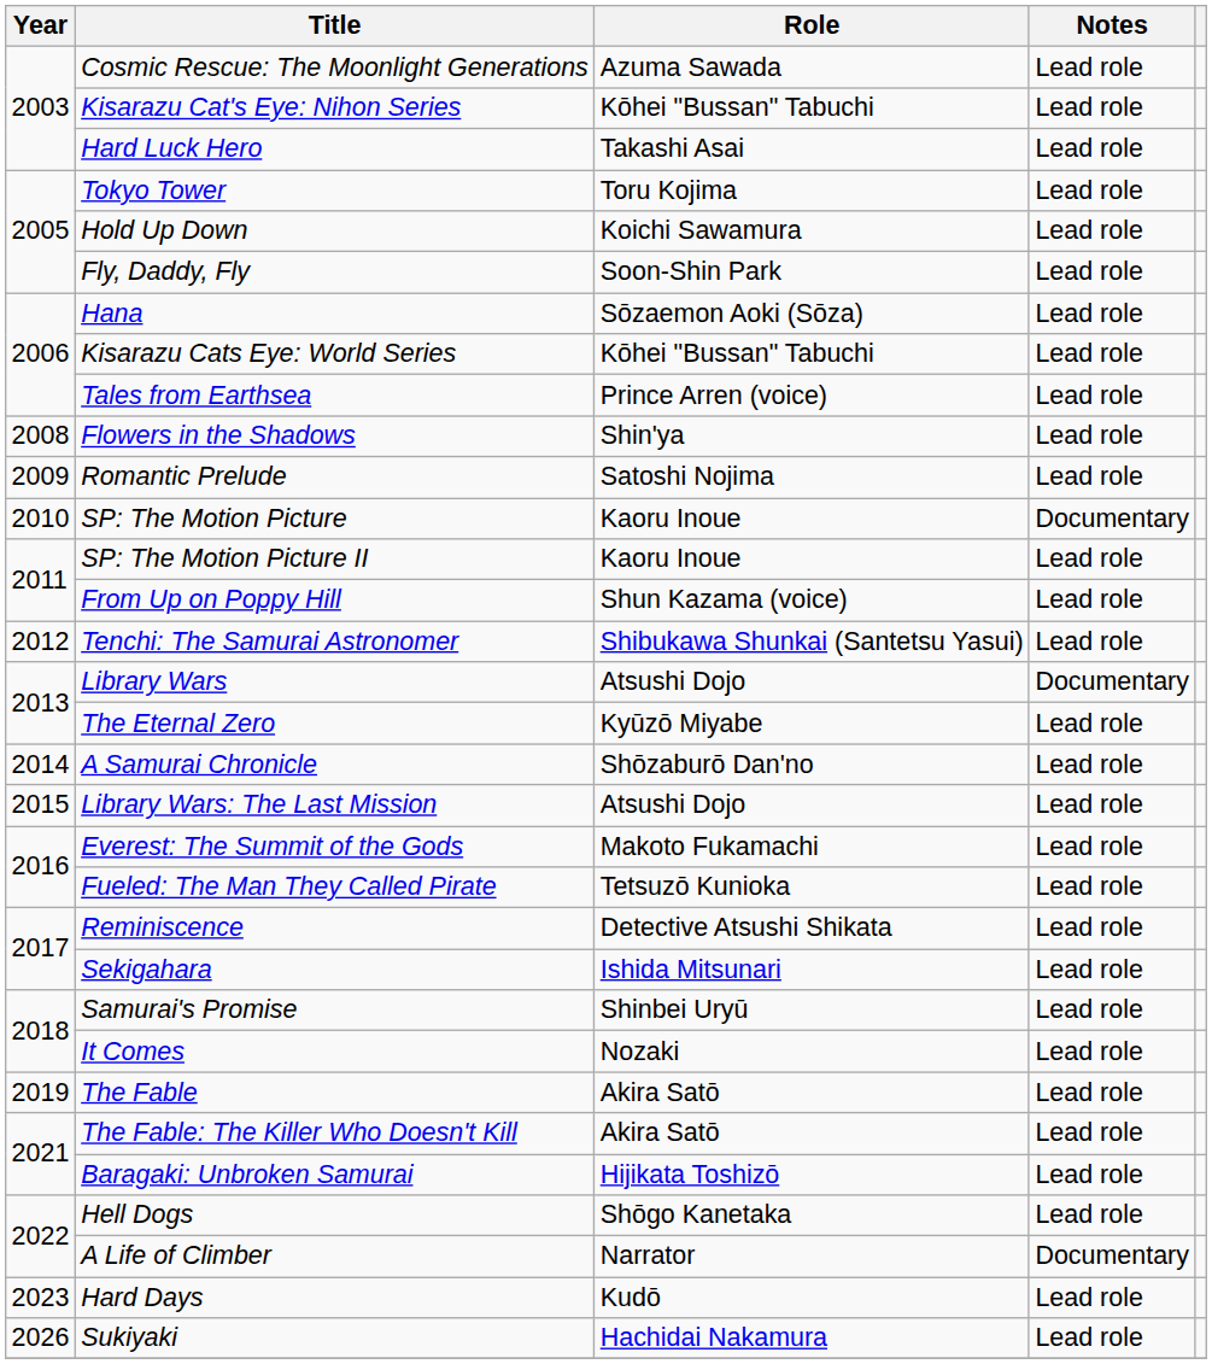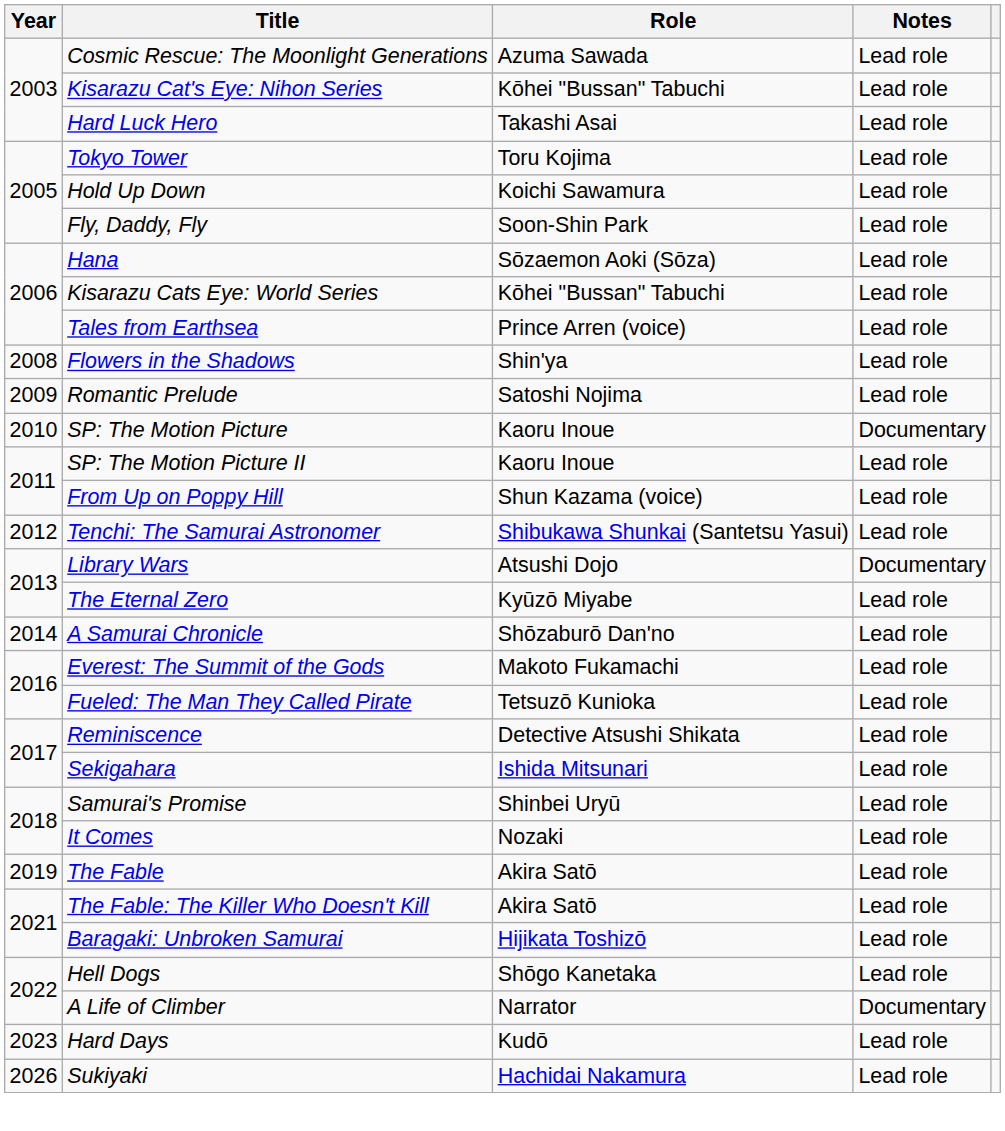 <table class="wikitable sortable">
 <tr>
 <th>Year</th>
 <th>Title</th>
 <th>Role</th>
 <th class="unsortable">Notes</th>
 <th class="unsortable"></th>
 </tr>
 <tr>
 <td rowspan="3">2003</td>
 <td><em>Cosmic Rescue: The Moonlight Generations</em></td>
 <td>Azuma Sawada</td>
 <td>Lead role</td>
 <td></td>
 </tr>
 <tr>
 <td><em><a href='#'> Kisarazu Cat's Eye: Nihon Series</a></em></td>
 <td>Kōhei "Bussan" Tabuchi</td>
 <td>Lead role</td>
 <td></td>
 </tr>
 <tr>
 <td><em><a href='#'>Hard Luck Hero</a></em></td>
 <td>Takashi Asai</td>
 <td>Lead role</td>
 <td></td>
 </tr>
 <tr>
 <td rowspan="3">2005</td>
 <td><em><a href='#'>Tokyo Tower</a></em></td>
 <td>Toru Kojima</td>
 <td>Lead role</td>
 <td></td>
 </tr>
 <tr>
 <td><em>Hold Up Down</em></td>
 <td>Koichi Sawamura</td>
 <td>Lead role</td>
 <td></td>
 </tr>
 <tr>
 <td><em>Fly, Daddy, Fly</em></td>
 <td>Soon-Shin Park</td>
 <td>Lead role</td>
 <td></td>
 </tr>
 <tr>
 <td rowspan="3">2006</td>
 <td><em><a href='#'>Hana</a></em></td>
 <td>Sōzaemon Aoki (Sōza)</td>
 <td>Lead role</td>
 <td></td>
 </tr>
 <tr>
 <td><em>Kisarazu Cats Eye: World Series</em></td>
 <td>Kōhei "Bussan" Tabuchi</td>
 <td>Lead role</td>
 <td></td>
 </tr>
 <tr>
 <td><em><a href='#'>Tales from Earthsea</a></em></td>
 <td>Prince Arren (voice)</td>
 <td>Lead role</td>
 <td></td>
 </tr>
 <tr>
 <td>2008</td>
 <td><em><a href='#'>Flowers in the Shadows</a></em></td>
 <td>Shin'ya</td>
 <td>Lead role</td>
 <td></td>
 </tr>
 <tr>
 <td>2009</td>
 <td><em>Romantic Prelude</em></td>
 <td>Satoshi Nojima</td>
 <td>Lead role</td>
 <td></td>
 </tr>
 <tr>
 <td>2010</td>
 <td><em>SP: The Motion Picture</em></td>
 <td>Kaoru Inoue</td>
 <td>Documentary</td>
 <td></td>
 </tr>
 <tr>
 <td rowspan="2">2011</td>
 <td><em>SP: The Motion Picture II</em></td>
 <td>Kaoru Inoue</td>
 <td>Lead role</td>
 <td></td>
 </tr>
 <tr>
 <td><em><a href='#'>From Up on Poppy Hill</a></em></td>
 <td>Shun Kazama (voice)</td>
 <td>Lead role</td>
 <td></td>
 </tr>
 <tr>
 <td>2012</td>
 <td><em><a href='#'>Tenchi: The Samurai Astronomer</a></em></td>
 <td><a href='#'>Shibukawa Shunkai</a> (Santetsu Yasui)</td>
 <td>Lead role</td>
 <td></td>
 </tr>
 <tr>
 <td rowspan="2">2013</td>
 <td><em><a href='#'>Library Wars</a></em></td>
 <td>Atsushi Dojo</td>
 <td>Documentary</td>
 <td></td>
 </tr>
 <tr>
 <td><em><a href='#'>The Eternal Zero</a></em></td>
 <td>Kyūzō Miyabe</td>
 <td>Lead role</td>
 <td></td>
 </tr>
 <tr>
 <td>2014</td>
 <td><em><a href='#'>A Samurai Chronicle</a></em></td>
 <td>Shōzaburō Dan'no</td>
 <td>Lead role</td>
 <td></td>
 </tr>
 <tr>
-<td>2015</td>
-<td><em><a href='#'>Library Wars: The Last Mission</a></em></td>
-<td>Atsushi Dojo</td>
-<td>Lead role</td>
-<td></td>
-</tr>
-<tr>
 <td rowspan="2">2016</td>
 <td><em><a href='#'>Everest: The Summit of the Gods</a></em></td>
 <td>Makoto Fukamachi</td>
 <td>Lead role</td>
 <td></td>
 </tr>
 <tr>
 <td><em><a href='#'>Fueled: The Man They Called Pirate</a></em></td>
 <td>Tetsuzō Kunioka</td>
 <td>Lead role</td>
 <td></td>
 </tr>
 <tr>
 <td rowspan="2">2017</td>
 <td><em><a href='#'>Reminiscence</a></em></td>
 <td>Detective Atsushi Shikata</td>
 <td>Lead role</td>
 <td></td>
 </tr>
 <tr>
 <td><em><a href='#'>Sekigahara</a></em></td>
 <td><a href='#'>Ishida Mitsunari</a></td>
 <td>Lead role</td>
 <td></td>
 </tr>
 <tr>
 <td rowspan="2">2018</td>
 <td><em>Samurai's Promise</em></td>
 <td>Shinbei Uryū</td>
 <td>Lead role</td>
 <td></td>
 </tr>
 <tr>
 <td><em><a href='#'>It Comes</a></em></td>
 <td>Nozaki</td>
 <td>Lead role</td>
 <td></td>
 </tr>
 <tr>
 <td>2019</td>
 <td><em><a href='#'>The Fable</a></em></td>
 <td>Akira Satō</td>
 <td>Lead role</td>
 <td></td>
 </tr>
 <tr>
 <td rowspan="2">2021</td>
 <td><em><a href='#'>The Fable: The Killer Who Doesn't Kill</a></em></td>
 <td>Akira Satō</td>
 <td>Lead role</td>
 <td></td>
 </tr>
 <tr>
 <td><em><a href='#'>Baragaki: Unbroken Samurai</a></em></td>
 <td><a href='#'>Hijikata Toshizō</a></td>
 <td>Lead role</td>
 <td></td>
 </tr>
 <tr>
 <td rowspan="2">2022</td>
 <td><em>Hell Dogs</em></td>
 <td>Shōgo Kanetaka</td>
 <td>Lead role</td>
 <td></td>
 </tr>
 <tr>
 <td><em>A Life of Climber</em></td>
 <td>Narrator</td>
 <td>Documentary</td>
 <td></td>
 </tr>
 <tr>
 <td>2023</td>
 <td><em>Hard Days</em></td>
 <td>Kudō</td>
 <td>Lead role</td>
 <td></td>
 </tr>
 <tr>
 <td>2026</td>
 <td><em>Sukiyaki</em></td>
 <td><a href='#'>Hachidai Nakamura</a></td>
 <td>Lead role</td>
 <td></td>
 </tr>
 <tr>
 </tr>
 </table>
